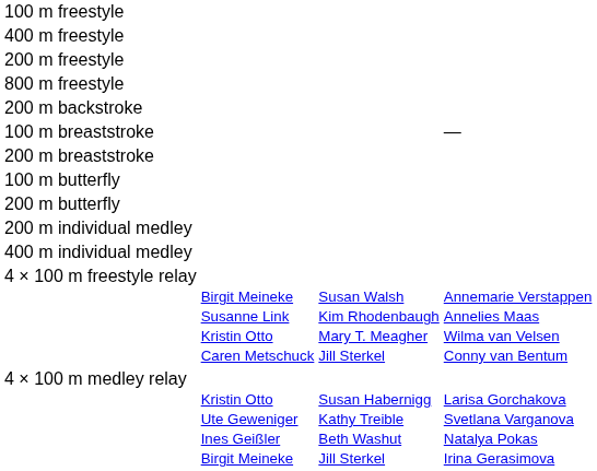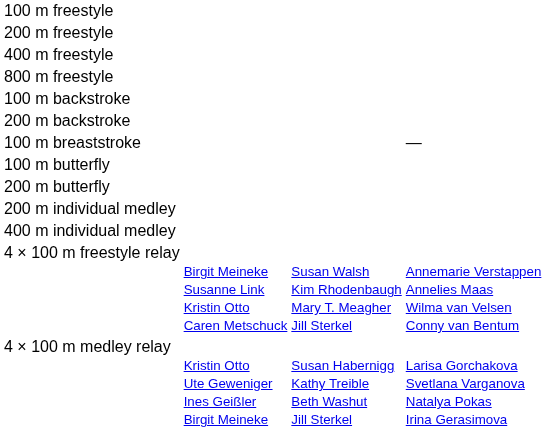 <table>
 <tr valign="top">
 <td>100 m freestyle</td>
+<td></td>
+<td></td>
+<td></td>
+</tr>
+<tr valign="top">
+<td>200 m freestyle</td>
 <td></td>
 <td></td>
 <td></td>
 </tr>
 <tr valign="top">
 <td>400 m freestyle</td>
 <td></td>
 <td></td>
 <td></td>
 </tr>
 <tr valign="top">
-<td>200 m freestyle</td>
+<td>800 m freestyle</td>
 <td></td>
 <td></td>
 <td></td>
 </tr>
 <tr valign="top">
-<td>800 m freestyle</td>
+<td>100 m backstroke</td>
 <td></td>
 <td></td>
 <td></td>
 </tr>
 <tr valign="top">
 <td>200 m backstroke</td>
 <td></td>
 <td></td>
 <td></td>
 </tr>
 <tr valign="top">
 <td rowspan=2>100 m breaststroke</td>
 <td rowspan=2></td>
 <td></td>
 <td rowspan=2>—</td>
 </tr>
 <tr valign="top">
-<td></td>
-</tr>
-<tr valign="top">
-<td>200 m breaststroke</td>
-<td></td>
-<td></td>
 <td></td>
 </tr>
 <tr valign="top">
 <td>100 m butterfly</td>
 <td></td>
 <td></td>
 <td></td>
 </tr>
 <tr valign="top">
 <td>200 m butterfly</td>
 <td></td>
 <td></td>
 <td></td>
 </tr>
 <tr valign="top">
 <td>200 m individual medley</td>
 <td></td>
 <td></td>
 <td></td>
 </tr>
 <tr valign="top">
 <td>400 m individual medley</td>
 <td></td>
 <td></td>
 <td></td>
 </tr>
 <tr valign="top">
 <td>4 × 100 m freestyle relay</td>
 <td><br><small><a href='#'>Birgit Meineke</a><br><a href='#'>Susanne Link</a><br><a href='#'>Kristin Otto</a><br><a href='#'>Caren Metschuck</a></small></td>
 <td><br><small><a href='#'>Susan Walsh</a><br><a href='#'>Kim Rhodenbaugh</a><br><a href='#'>Mary T. Meagher</a><br><a href='#'>Jill Sterkel</a></small></td>
 <td><br><small><a href='#'>Annemarie Verstappen</a><br><a href='#'>Annelies Maas</a><br><a href='#'>Wilma van Velsen</a><br><a href='#'>Conny van Bentum</a></small></td>
 </tr>
 <tr valign="top">
 <td>4 × 100 m medley relay</td>
 <td><br><small><a href='#'>Kristin Otto</a><br><a href='#'>Ute Geweniger</a><br><a href='#'>Ines Geißler</a><br><a href='#'>Birgit Meineke</a></small></td>
 <td><br><small><a href='#'>Susan Habernigg</a><br><a href='#'>Kathy Treible</a><br><a href='#'>Beth Washut</a><br><a href='#'>Jill Sterkel</a></small></td>
 <td><br><small><a href='#'>Larisa Gorchakova</a><br><a href='#'>Svetlana Varganova</a><br><a href='#'>Natalya Pokas</a><br><a href='#'>Irina Gerasimova</a></small></td>
 </tr>
 </table>
